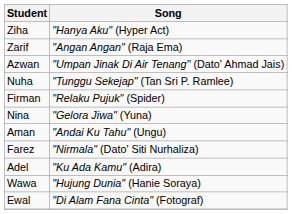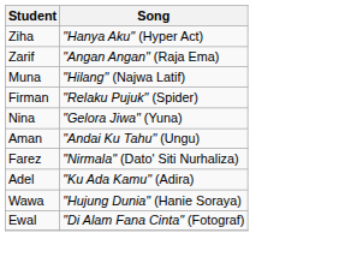 <table class="wikitable" style="font-size:90%;">
 <tr>
 <th>Student</th>
 <th>Song</th>
 </tr>
 <tr>
 <td>Ziha</td>
 <td><em>"Hanya Aku"</em> (Hyper Act)</td>
 </tr>
 <tr>
 <td>Zarif</td>
 <td><em>"Angan Angan"</em> (Raja Ema)</td>
 </tr>
 <tr>
-<td>Azwan</td>
-<td><em>"Umpan Jinak Di Air Tenang"</em> (Dato' Ahmad Jais)</td>
-</tr>
-<tr>
-<td>Nuha</td>
-<td><em>"Tunggu Sekejap"</em> (Tan Sri P. Ramlee)</td>
+<td>Muna</td>
+<td><em>"Hilang"</em> (Najwa Latif)</td>
 </tr>
 <tr>
 <td>Firman</td>
 <td><em>"Relaku Pujuk"</em> (Spider)</td>
 </tr>
 <tr>
 <td>Nina</td>
 <td><em>"Gelora Jiwa"</em> (Yuna)</td>
 </tr>
 <tr>
 <td>Aman</td>
 <td><em>"Andai Ku Tahu"</em> (Ungu)</td>
 </tr>
 <tr>
 <td>Farez</td>
 <td><em>"Nirmala"</em> (Dato' Siti Nurhaliza)</td>
 </tr>
 <tr>
 <td>Adel</td>
 <td><em>"Ku Ada Kamu"</em> (Adira)</td>
 </tr>
 <tr>
 <td>Wawa</td>
 <td><em>"Hujung Dunia"</em> (Hanie Soraya)</td>
 </tr>
 <tr>
 <td>Ewal</td>
 <td><em>"Di Alam Fana Cinta"</em> (Fotograf)</td>
 </tr>
 <tr>
 </tr>
 </table>
